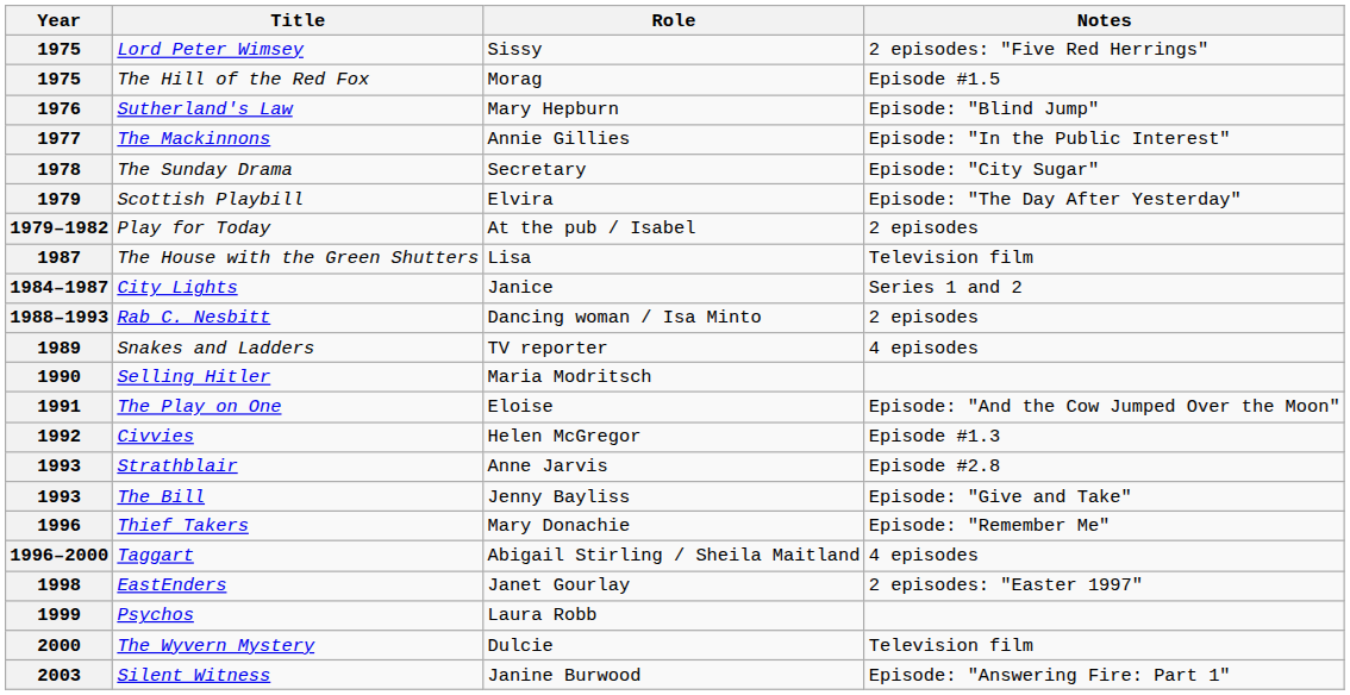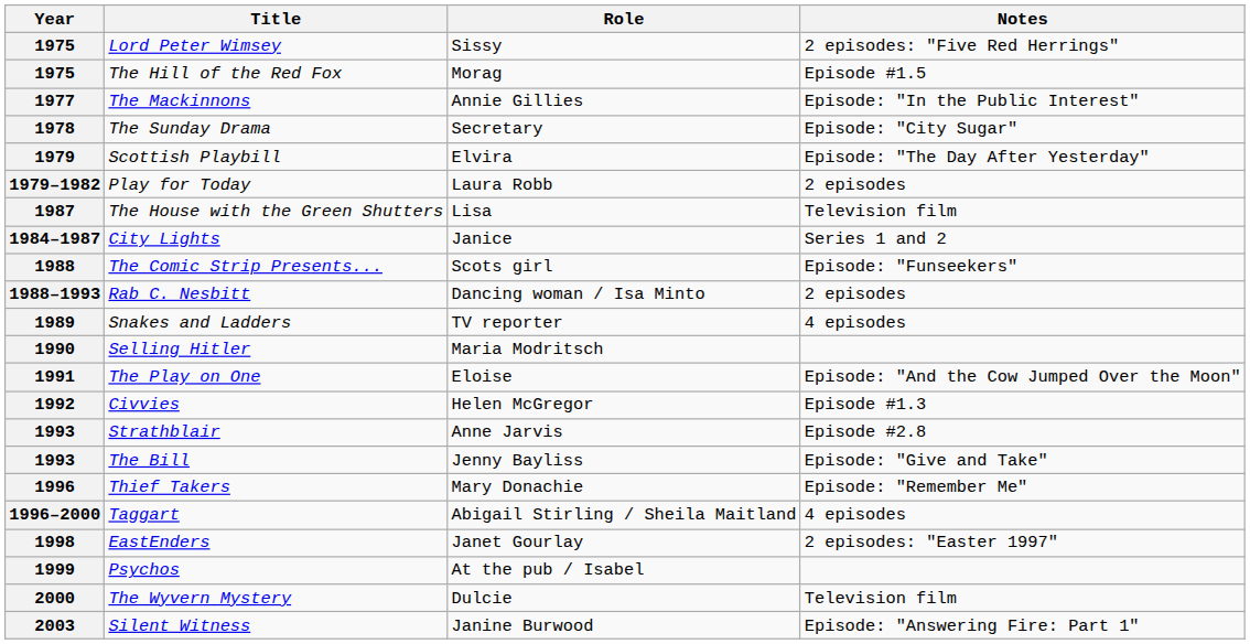 <table class="wikitable plainrowheaders sortable">
 <tr>
 <th scope="col">Year</th>
 <th scope="col">Title</th>
 <th scope="col">Role</th>
 <th scope="col" class="unsortable">Notes</th>
 </tr>
 <tr>
 <th scope="row">1975</th>
 <td><em><a href='#'>Lord Peter Wimsey</a></em></td>
 <td>Sissy</td>
 <td>2 episodes: "Five Red Herrings"</td>
 </tr>
 <tr>
 <th scope="row">1975</th>
 <td><em>The Hill of the Red Fox</em></td>
 <td>Morag</td>
 <td>Episode #1.5</td>
-</tr>
-<tr>
-<th scope="row">1976</th>
-<td><em><a href='#'>Sutherland's Law</a></em></td>
-<td>Mary Hepburn</td>
-<td>Episode: "Blind Jump"</td>
 </tr>
 <tr>
 <th scope="row">1977</th>
 <td><em><a href='#'>The Mackinnons</a></em></td>
 <td>Annie Gillies</td>
 <td>Episode: "In the Public Interest"</td>
 </tr>
 <tr>
 <th scope="row">1978</th>
 <td><em>The Sunday Drama</em></td>
 <td>Secretary</td>
 <td>Episode: "City Sugar"</td>
 </tr>
 <tr>
 <th scope="row">1979</th>
 <td><em>Scottish Playbill</em></td>
 <td>Elvira</td>
 <td>Episode: "The Day After Yesterday"</td>
 </tr>
 <tr>
 <th scope="row">1979–1982</th>
 <td><em>Play for Today</em></td>
-<td>At the pub / Isabel</td>
+<td>Laura Robb</td>
 <td>2 episodes</td>
 </tr>
 <tr>
 <th scope="row">1987</th>
 <td><em>The House with the Green Shutters</em></td>
 <td>Lisa</td>
 <td>Television film</td>
 </tr>
 <tr>
 <th scope="row">1984–1987</th>
 <td><em><a href='#'>City Lights</a></em></td>
 <td>Janice</td>
 <td>Series 1 and 2</td>
+</tr>
+<tr>
+<th scope="row">1988</th>
+<td><em><a href='#'>The Comic Strip Presents...</a></em></td>
+<td>Scots girl</td>
+<td>Episode: "Funseekers"</td>
 </tr>
 <tr>
 <th scope="row">1988–1993</th>
 <td><em><a href='#'>Rab C. Nesbitt</a></em></td>
 <td>Dancing woman / Isa Minto</td>
 <td>2 episodes</td>
 </tr>
 <tr>
 <th scope="row">1989</th>
 <td><em>Snakes and Ladders</em></td>
 <td>TV reporter</td>
 <td>4 episodes</td>
 </tr>
 <tr>
 <th scope="row">1990</th>
 <td><em><a href='#'>Selling Hitler</a></em></td>
 <td>Maria Modritsch</td>
 <td></td>
 </tr>
 <tr>
 <th scope="row">1991</th>
 <td><em><a href='#'>The Play on One</a></em></td>
 <td>Eloise</td>
 <td>Episode: "And the Cow Jumped Over the Moon"</td>
 </tr>
 <tr>
 <th scope="row">1992</th>
 <td><em><a href='#'>Civvies</a></em></td>
 <td>Helen McGregor</td>
 <td>Episode #1.3</td>
 </tr>
 <tr>
 <th scope="row">1993</th>
 <td><em><a href='#'>Strathblair</a></em></td>
 <td>Anne Jarvis</td>
 <td>Episode #2.8</td>
 </tr>
 <tr>
 <th scope="row">1993</th>
 <td><em><a href='#'>The Bill</a></em></td>
 <td>Jenny Bayliss</td>
 <td>Episode: "Give and Take"</td>
 </tr>
 <tr>
 <th scope="row">1996</th>
 <td><em><a href='#'>Thief Takers</a></em></td>
 <td>Mary Donachie</td>
 <td>Episode: "Remember Me"</td>
 </tr>
 <tr>
 <th scope="row">1996–2000</th>
 <td><em><a href='#'>Taggart</a></em></td>
 <td>Abigail Stirling / Sheila Maitland</td>
 <td>4 episodes</td>
 </tr>
 <tr>
 <th scope="row">1998</th>
 <td><em><a href='#'>EastEnders</a></em></td>
 <td>Janet Gourlay</td>
 <td>2 episodes: "Easter 1997"</td>
 </tr>
 <tr>
 <th scope="row">1999</th>
 <td><em><a href='#'>Psychos</a></em></td>
-<td>Laura Robb</td>
+<td>At the pub / Isabel</td>
 <td></td>
 </tr>
 <tr>
 <th scope="row">2000</th>
 <td><em><a href='#'>The Wyvern Mystery</a></em></td>
 <td>Dulcie</td>
 <td>Television film</td>
 </tr>
 <tr>
 <th scope="row">2003</th>
 <td><em><a href='#'>Silent Witness</a></em></td>
 <td>Janine Burwood</td>
 <td>Episode: "Answering Fire: Part 1"</td>
 </tr>
 </table>
